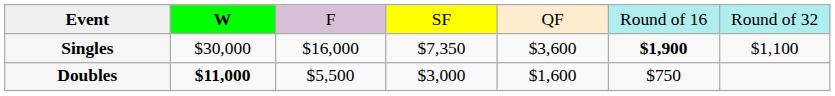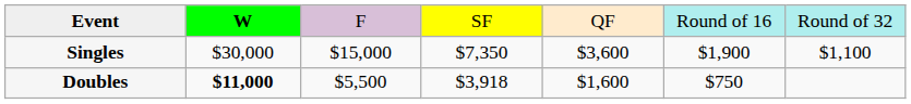 <table class=wikitable style=font-size:90%;text-align:center>
 <tr>
 <td style="width:130px; background:#efefef;"><strong>Event</strong></td>
 <td style="width:80px; background:lime;"><strong>W</strong></td>
 <td style="width:85px; background:thistle;">F</td>
 <td style="width:85px; background:#ff0;">SF</td>
 <td style="width:85px; background:#ffebcd;">QF</td>
 <td style="width:85px; background:#afeeee;">Round of 16</td>
 <td style="width:85px; background:#afeeee;">Round of 32</td>
 </tr>
 <tr>
 <th style="background:#f6f6f6;">Singles</th>
 <td>$30,000</td>
-<td>$16,000</td>
+<td>$15,000</td>
 <td>$7,350</td>
 <td>$3,600</td>
-<td><strong>$1,900</strong></td>
+<td>$1,900</td>
 <td>$1,100</td>
 </tr>
 <tr>
 <th style="background:#f6f6f6;">Doubles</th>
 <td><strong>$11,000</strong></td>
 <td>$5,500</td>
-<td>$3,000</td>
+<td>$3,918</td>
 <td>$1,600</td>
 <td>$750</td>
 <td></td>
 </tr>
 </table>
